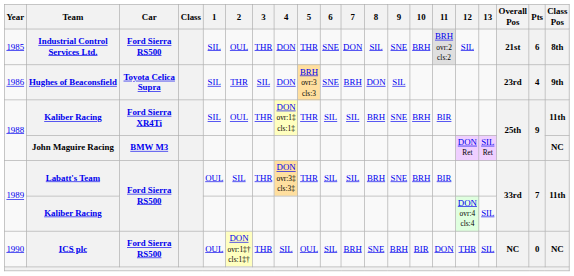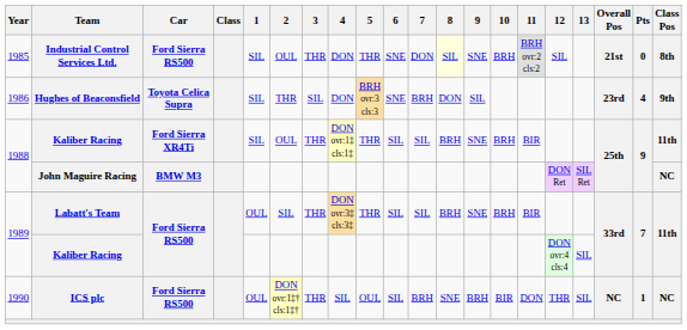 <table class="wikitable" style="text-align:center; font-size:85%">
 <tr>
 <th>Year</th>
 <th>Team</th>
 <th>Car</th>
 <th>Class</th>
 <th>1</th>
 <th>2</th>
 <th>3</th>
 <th>4</th>
 <th>5</th>
 <th>6</th>
 <th>7</th>
 <th>8</th>
 <th>9</th>
 <th>10</th>
 <th>11</th>
 <th>12</th>
 <th>13</th>
 <th>Overall<br>Pos</th>
 <th>Pts</th>
 <th>Class<br>Pos</th>
 </tr>
 <tr>
 <td><a href='#'>1985</a></td>
 <th><a href='#'>Industrial Control Services Ltd.</a></th>
 <th><a href='#'>Ford Sierra RS500</a></th>
 <th><span></span></th>
 <td><a href='#'>SIL</a></td>
 <td><a href='#'>OUL</a></td>
 <td><a href='#'>THR</a></td>
 <td><a href='#'>DON</a></td>
 <td><a href='#'>THR</a></td>
 <td><a href='#'>SNE</a></td>
 <td><a href='#'>DON</a></td>
-<td><a href='#'>SIL</a></td>
+<td style="background: lightyellow;"><a href='#'>SIL</a></td>
 <td><a href='#'>SNE</a></td>
 <td><a href='#'>BRH</a></td>
 <td style="background:#DFDFDF;"><a href='#'>BRH</a><br><small>ovr:2<br>cls:2</small></td>
 <td><a href='#'>SIL</a></td>
 <td></td>
 <th>21st</th>
-<th>6</th>
+<th>0</th>
 <th>8th</th>
 </tr>
 <tr>
 <td><a href='#'>1986</a></td>
 <th><a href='#'>Hughes of Beaconsfield</a></th>
 <th><a href='#'>Toyota Celica Supra</a></th>
 <th><span></span></th>
 <td><a href='#'>SIL</a></td>
 <td><a href='#'>THR</a></td>
 <td><a href='#'>SIL</a></td>
 <td><a href='#'>DON</a></td>
 <td style="background:#FFDF9F;"><a href='#'>BRH</a><br><small>ovr:3<br>cls:3</small></td>
 <td><a href='#'>SNE</a></td>
 <td><a href='#'>BRH</a></td>
 <td><a href='#'>DON</a></td>
 <td><a href='#'>SIL</a></td>
 <td></td>
 <td></td>
 <td></td>
 <td></td>
 <th>23rd</th>
 <th>4</th>
 <th>9th</th>
 </tr>
 <tr>
 <td rowspan=2><a href='#'>1988</a></td>
 <th><a href='#'>Kaliber Racing</a></th>
 <th><a href='#'>Ford Sierra XR4Ti</a></th>
 <th><span></span></th>
 <td><a href='#'>SIL</a></td>
 <td><a href='#'>OUL</a></td>
 <td><a href='#'>THR</a></td>
 <td style="background:#FFFFBF;"><a href='#'>DON</a><br><small>ovr:1‡<br>cls:1‡</small></td>
 <td><a href='#'>THR</a></td>
 <td><a href='#'>SIL</a></td>
 <td><a href='#'>SIL</a></td>
 <td><a href='#'>BRH</a></td>
 <td><a href='#'>SNE</a></td>
 <td><a href='#'>BRH</a></td>
 <td><a href='#'>BIR</a></td>
 <td></td>
 <td></td>
 <th rowspan=2>25th</th>
 <th rowspan=2>9</th>
 <th>11th</th>
 </tr>
 <tr>
 <th>John Maguire Racing</th>
 <th><a href='#'>BMW M3</a></th>
 <th><span></span></th>
 <td></td>
 <td></td>
 <td></td>
 <td></td>
 <td></td>
 <td></td>
 <td></td>
 <td></td>
 <td></td>
 <td></td>
 <td></td>
 <td style="background:#EFCFFF;"><a href='#'>DON</a><br><small>Ret</small></td>
 <td style="background:#EFCFFF;"><a href='#'>SIL</a><br><small>Ret</small></td>
 <th>NC</th>
 </tr>
 <tr>
 <td rowspan=2><a href='#'>1989</a></td>
 <th><a href='#'>Labatt's Team</a></th>
 <th rowspan=2><a href='#'>Ford Sierra RS500</a></th>
 <th rowspan=2><span></span></th>
 <td><a href='#'>OUL</a></td>
 <td><a href='#'>SIL</a></td>
 <td><a href='#'>THR</a></td>
 <td style="background:#FFDF9F;"><a href='#'>DON</a><br><small>ovr:3‡<br>cls:3‡</small></td>
 <td><a href='#'>THR</a></td>
 <td><a href='#'>SIL</a></td>
 <td><a href='#'>SIL</a></td>
 <td><a href='#'>BRH</a></td>
 <td><a href='#'>SNE</a></td>
 <td><a href='#'>BRH</a></td>
 <td><a href='#'>BIR</a></td>
 <td></td>
 <td></td>
 <th rowspan=2>33rd</th>
 <th rowspan=2>7</th>
 <th rowspan=2>11th</th>
 </tr>
 <tr>
 <th><a href='#'>Kaliber Racing</a></th>
 <td></td>
 <td></td>
 <td></td>
 <td></td>
 <td></td>
 <td></td>
 <td></td>
 <td></td>
 <td></td>
 <td></td>
 <td></td>
 <td style="background:#DFFFDF;"><a href='#'>DON</a><br><small>ovr:4<br>cls:4</small></td>
 <td><a href='#'>SIL</a></td>
 </tr>
 <tr>
 <td><a href='#'>1990</a></td>
 <th><a href='#'>ICS plc</a></th>
 <th><a href='#'>Ford Sierra RS500</a></th>
 <th><span></span></th>
 <td><a href='#'>OUL</a></td>
 <td style="background:#FFFFBF;"><a href='#'>DON</a><br><small>ovr:1‡†<br>cls:1‡†</small></td>
 <td><a href='#'>THR</a></td>
 <td><a href='#'>SIL</a></td>
 <td><a href='#'>OUL</a></td>
 <td><a href='#'>SIL</a></td>
 <td><a href='#'>BRH</a></td>
 <td><a href='#'>SNE</a></td>
 <td><a href='#'>BRH</a></td>
 <td><a href='#'>BIR</a></td>
 <td><a href='#'>DON</a></td>
 <td><a href='#'>THR</a></td>
 <td><a href='#'>SIL</a></td>
 <th>NC</th>
-<th>0</th>
+<th>1</th>
 <th>NC</th>
 </tr>
 <tr>
 <th colspan="20"></th>
 </tr>
 </table>
